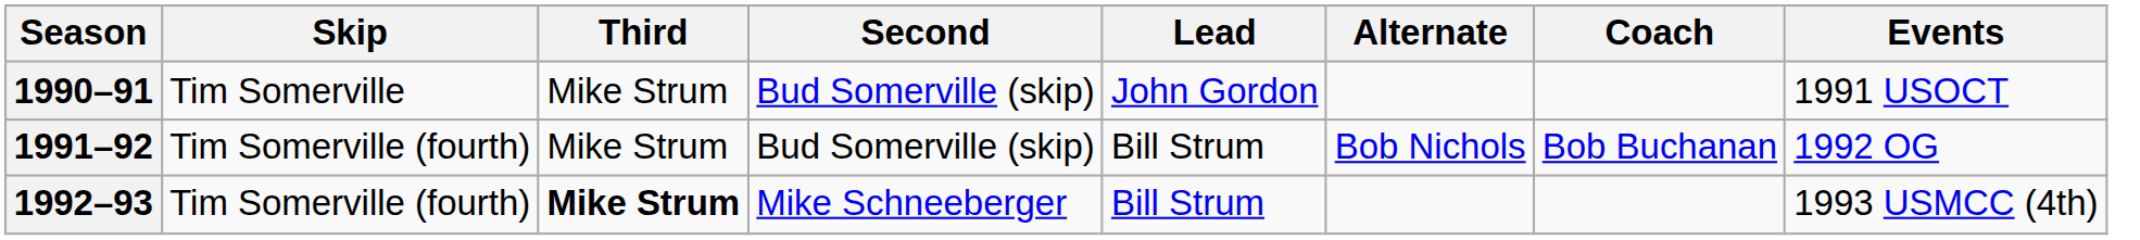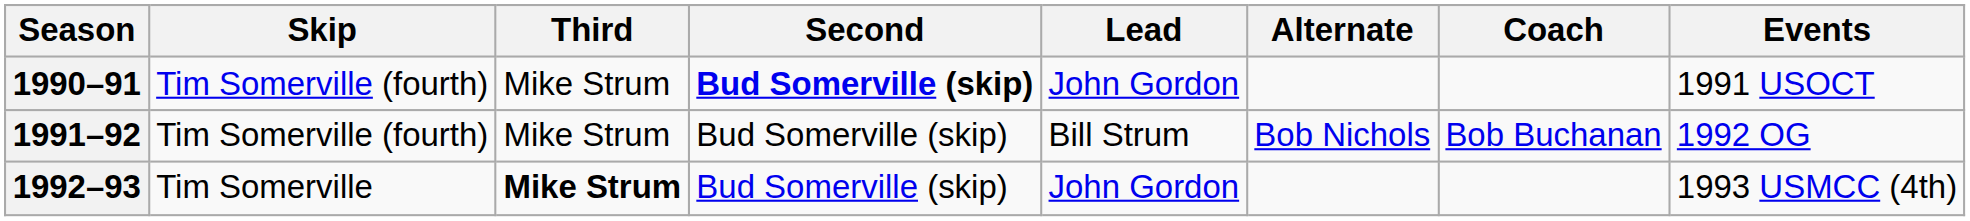 <table class="wikitable">
 <tr>
 <th scope="col">Season</th>
 <th scope="col">Skip</th>
 <th scope="col">Third</th>
 <th scope="col">Second</th>
 <th scope="col">Lead</th>
 <th scope="col">Alternate</th>
 <th scope="col">Coach</th>
 <th scope="col">Events</th>
 </tr>
 <tr>
 <th scope="row">1990–91</th>
-<td>Tim Somerville</td>
+<td><a href='#'>Tim Somerville</a> (fourth)</td>
 <td>Mike Strum</td>
-<td><a href='#'>Bud Somerville</a> (skip)</td>
+<td><strong><a href='#'>Bud Somerville</a> (skip)</strong></td>
 <td><a href='#'>John Gordon</a></td>
 <td></td>
 <td></td>
 <td>1991 <a href='#'>USOCT</a> </td>
 </tr>
 <tr>
 <th scope="row">1991–92</th>
 <td>Tim Somerville (fourth)</td>
 <td>Mike Strum</td>
 <td>Bud Somerville (skip)</td>
 <td>Bill Strum</td>
 <td><a href='#'>Bob Nichols</a></td>
 <td><a href='#'>Bob Buchanan</a></td>
 <td><a href='#'>1992 OG</a> </td>
 </tr>
 <tr>
 <th scope="row">1992–93</th>
-<td>Tim Somerville (fourth)</td>
+<td>Tim Somerville</td>
 <td><strong>Mike Strum</strong></td>
-<td><a href='#'>Mike Schneeberger</a></td>
-<td><a href='#'>Bill Strum</a></td>
+<td><a href='#'>Bud Somerville</a> (skip)</td>
+<td><a href='#'>John Gordon</a></td>
 <td></td>
 <td></td>
 <td>1993 <a href='#'>USMCC</a> (4th)</td>
 </tr>
 </table>
